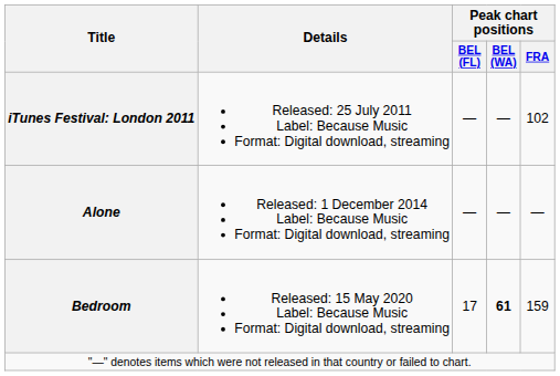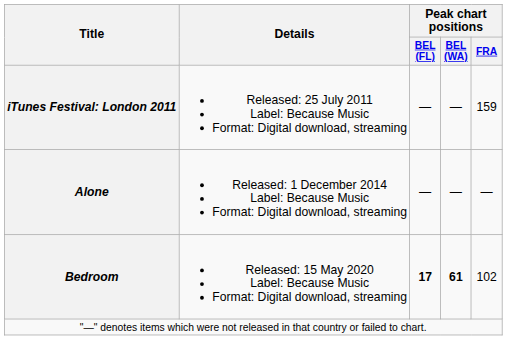 <table class="wikitable plainrowheaders" style="text-align:center;">
 <tr>
 <th scope="col" rowspan="2">Title</th>
 <th scope="col" rowspan="2">Details</th>
 <th scope="col" colspan="3">Peak chart positions</th>
 </tr>
 <tr>
 <th scope="col" style="width:2.5em;font-size:85%;"><a href='#'>BEL<br>(FL)</a><br></th>
 <th scope="col" style="width:2.5em;font-size:85%;"><a href='#'>BEL<br>(WA)</a><br></th>
 <th scope="col" style="width:2.5em;font-size:85%;"><a href='#'>FRA</a><br></th>
 </tr>
 <tr>
 <th scope="row"><em>iTunes Festival: London 2011</em></th>
 <td><br><ul><li>Released: 25 July 2011</li><li>Label: Because Music</li><li>Format: Digital download, streaming</li></ul></td>
 <td>—</td>
 <td>—</td>
-<td>102</td>
+<td>159</td>
 </tr>
 <tr>
 <th scope="row"><em>Alone</em></th>
 <td><br><ul><li>Released: 1 December 2014</li><li>Label: Because Music</li><li>Format: Digital download, streaming</li></ul></td>
 <td>—</td>
 <td>—</td>
 <td>—</td>
 </tr>
 <tr>
 <th scope="row"><em>Bedroom</em></th>
 <td><br><ul><li>Released: 15 May 2020</li><li>Label: Because Music</li><li>Format: Digital download, streaming</li></ul></td>
-<td>17</td>
+<td><strong>17</strong></td>
 <td><strong>61</strong></td>
-<td>159</td>
+<td>102</td>
 </tr>
 <tr>
 <td colspan="7" style="font-size:85%;">"—" denotes items which were not released in that country or failed to chart.</td>
 </tr>
 </table>
